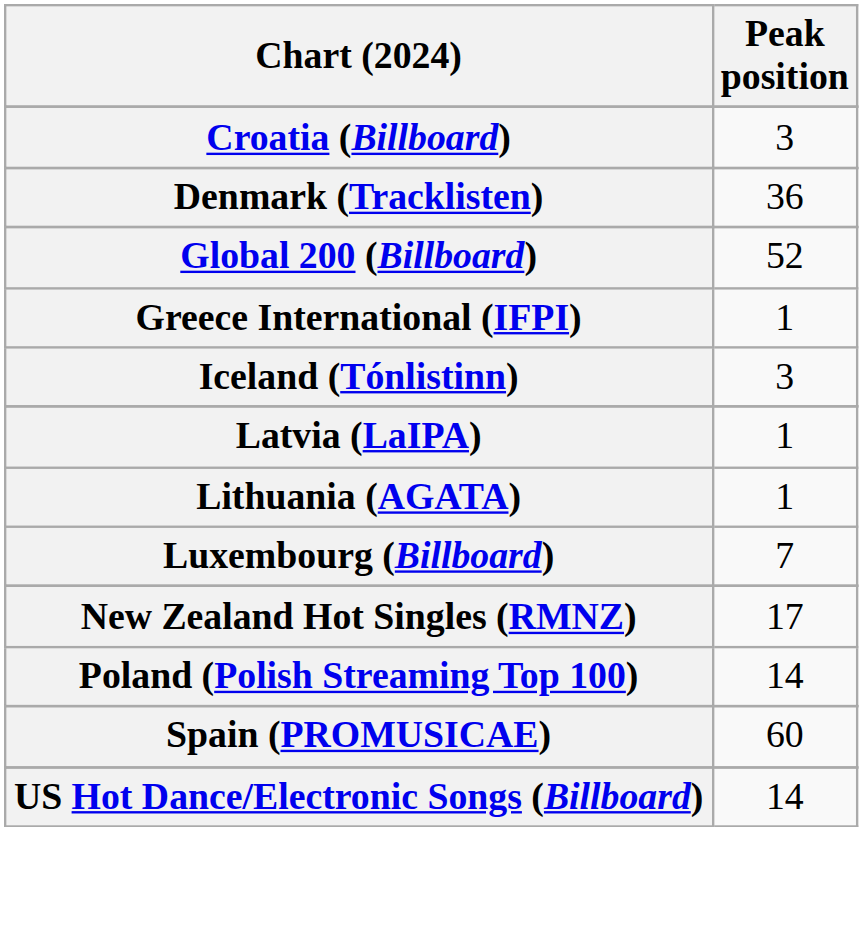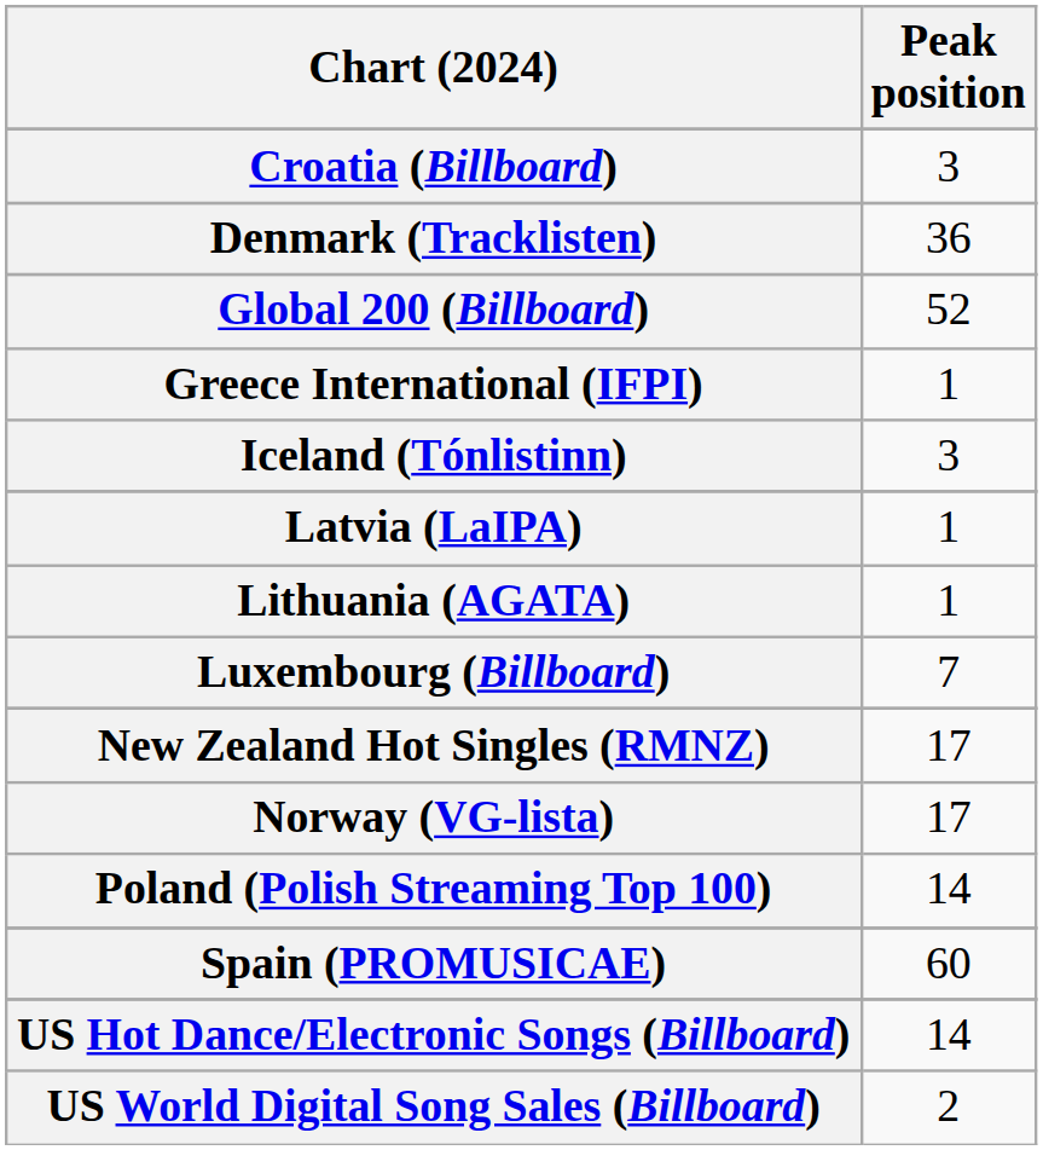 <table class="wikitable sortable plainrowheaders" style="text-align:center">
 <tr>
 <th scope="col">Chart (2024)</th>
 <th scope="col">Peak<br>position</th>
 </tr>
 <tr>
 </tr>
 <tr>
 </tr>
 <tr>
 </tr>
 <tr>
 <th scope="row"><a href='#'>Croatia</a> (<em><a href='#'>Billboard</a></em>)</th>
 <td>3</td>
 </tr>
 <tr>
 </tr>
 <tr>
 <th scope="row">Denmark (<a href='#'>Tracklisten</a>)</th>
 <td>36</td>
 </tr>
 <tr>
 </tr>
 <tr>
 </tr>
 <tr>
 <th scope="row"><a href='#'>Global 200</a> (<em><a href='#'>Billboard</a></em>)</th>
 <td>52</td>
 </tr>
 <tr>
 <th scope="row">Greece International (<a href='#'>IFPI</a>)</th>
 <td>1</td>
 </tr>
 <tr>
 <th scope="row">Iceland (<a href='#'>Tónlistinn</a>)</th>
 <td>3</td>
 </tr>
 <tr>
 </tr>
 <tr>
 <th scope="row">Latvia (<a href='#'>LaIPA</a>)</th>
 <td>1</td>
 </tr>
 <tr>
 <th scope="row">Lithuania (<a href='#'>AGATA</a>)</th>
 <td>1</td>
 </tr>
 <tr>
 <th scope="row">Luxembourg (<em><a href='#'>Billboard</a></em>)</th>
 <td>7</td>
 </tr>
 <tr>
 </tr>
 <tr>
 </tr>
 <tr>
 <th scope="row">New Zealand Hot Singles (<a href='#'>RMNZ</a>)</th>
 <td>17</td>
 </tr>
 <tr>
+<th scope="row">Norway (<a href='#'>VG-lista</a>)</th>
+<td>17</td>
+</tr>
+<tr>
 <th scope="row">Poland (<a href='#'>Polish Streaming Top 100</a>)</th>
 <td>14</td>
 </tr>
 <tr>
 </tr>
 <tr>
 </tr>
 <tr>
 <th scope="row">Spain (<a href='#'>PROMUSICAE</a>)</th>
 <td>60</td>
 </tr>
 <tr>
 </tr>
 <tr>
 </tr>
 <tr>
 </tr>
 <tr>
 </tr>
 <tr>
 </tr>
 <tr>
 <th scope="row">US <a href='#'>Hot Dance/Electronic Songs</a> (<em><a href='#'>Billboard</a></em>)</th>
 <td>14</td>
 </tr>
+<tr>
+<th scope="row">US <a href='#'>World Digital Song Sales</a> (<em><a href='#'>Billboard</a></em>)</th>
+<td>2</td>
+</tr>
 </table>
